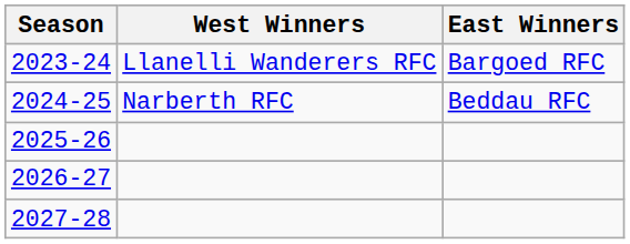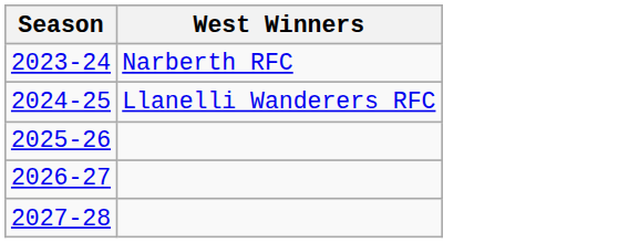 <table class="wikitable" style=text-align:left>
 <tr>
 <th>Season</th>
 <th>West Winners</th>
-<th>East Winners</th>
 </tr>
 <tr>
 <td><a href='#'>2023-24</a></td>
-<td><a href='#'>Llanelli Wanderers RFC</a></td>
-<td><a href='#'>Bargoed RFC</a></td>
+<td><a href='#'>Narberth RFC</a></td>
 </tr>
 <tr>
 <td><a href='#'>2024-25</a></td>
-<td><a href='#'>Narberth RFC</a></td>
-<td><a href='#'>Beddau RFC</a></td>
+<td><a href='#'>Llanelli Wanderers RFC</a></td>
 </tr>
 <tr>
 <td><a href='#'>2025-26</a></td>
-<td></td>
 <td></td>
 </tr>
 <tr>
 <td><a href='#'>2026-27</a></td>
 <td></td>
-<td></td>
 </tr>
 <tr>
 <td><a href='#'>2027-28</a></td>
 <td></td>
-<td></td>
 </tr>
 </table>
